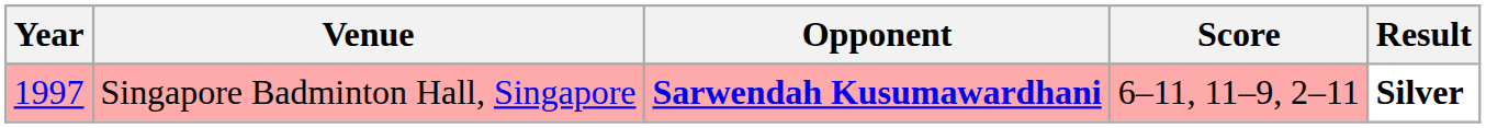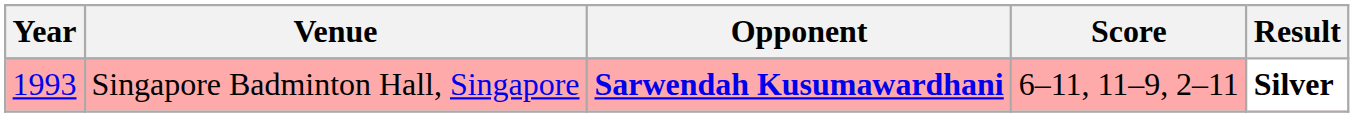 <table class="sortable wikitable" style="font-size: 90%;">
 <tr>
 <th>Year</th>
 <th>Venue</th>
 <th>Opponent</th>
 <th>Score</th>
 <th>Result</th>
 </tr>
 <tr style="background:#FFAAAA">
-<td align="center"><a href='#'>1997</a></td>
+<td align="center"><a href='#'>1993</a></td>
 <td align="left">Singapore Badminton Hall, <a href='#'>Singapore</a></td>
 <td align="left"><strong> <a href='#'>Sarwendah Kusumawardhani</a></strong></td>
 <td align="left">6–11, 11–9, 2–11</td>
 <td style="text-align:left; background:white"> <strong>Silver</strong></td>
 </tr>
 </table>
